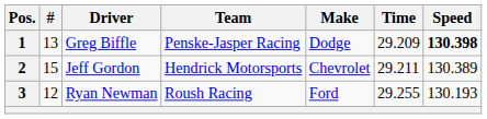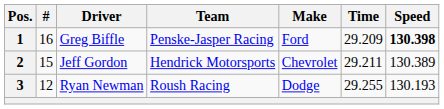 <table class="wikitable" style="font-size:95%">
 <tr>
 <th>Pos.</th>
 <th>#</th>
 <th>Driver</th>
 <th>Team</th>
 <th>Make</th>
 <th>Time</th>
 <th>Speed</th>
 </tr>
 <tr>
 <th>1</th>
-<td>13</td>
+<td>16</td>
 <td><a href='#'>Greg Biffle</a></td>
 <td><a href='#'>Penske-Jasper Racing</a></td>
-<td><a href='#'>Dodge</a></td>
+<td><a href='#'>Ford</a></td>
 <td>29.209</td>
 <td><strong>130.398</strong></td>
 </tr>
 <tr>
 <th>2</th>
 <td>15</td>
 <td><a href='#'>Jeff Gordon</a></td>
 <td><a href='#'>Hendrick Motorsports</a></td>
 <td><a href='#'>Chevrolet</a></td>
 <td>29.211</td>
 <td>130.389</td>
 </tr>
 <tr>
 <th>3</th>
 <td>12</td>
 <td><a href='#'>Ryan Newman</a></td>
 <td><a href='#'>Roush Racing</a></td>
-<td><a href='#'>Ford</a></td>
+<td><a href='#'>Dodge</a></td>
 <td>29.255</td>
 <td>130.193</td>
 </tr>
 <tr>
 <th colspan="7"></th>
 </tr>
 </table>
